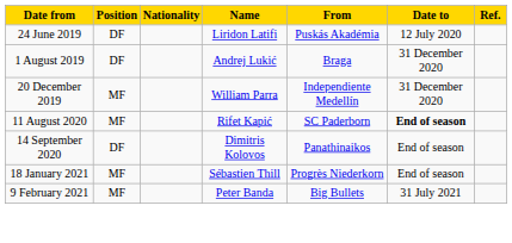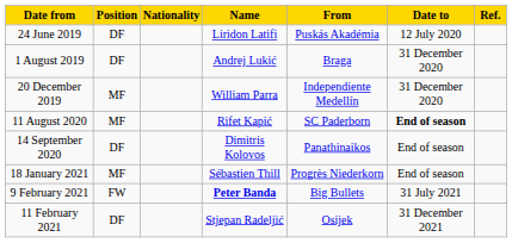 <table class="wikitable" style="text-align:center; font-size:90%; ">
 <tr>
 <th style="background:gold; color:black; width:200px;">Date from</th>
 <th style="background:gold; color:black; width:50px;">Position</th>
 <th style="background:gold; color:black; width:50px;">Nationality</th>
 <th style="background:gold; color:black; width:200px;">Name</th>
 <th style="background:gold; color:black; width:200px;">From</th>
 <th style="background:gold; color:black; width:200px;">Date to</th>
 <th style="background:gold; color:black; width:50px;">Ref.</th>
 </tr>
 <tr>
 <td>24 June 2019</td>
 <td>DF</td>
 <td></td>
 <td><a href='#'>Liridon Latifi</a></td>
 <td><a href='#'>Puskás Akadémia</a></td>
 <td>12 July 2020</td>
 <td></td>
 </tr>
 <tr>
 <td>1 August 2019</td>
 <td>DF</td>
 <td></td>
 <td><a href='#'>Andrej Lukić</a></td>
 <td><a href='#'>Braga</a></td>
 <td>31 December 2020</td>
 <td></td>
 </tr>
 <tr>
 <td>20 December 2019</td>
 <td>MF</td>
 <td></td>
 <td><a href='#'>William Parra</a></td>
 <td><a href='#'>Independiente Medellín</a></td>
 <td>31 December 2020</td>
 <td></td>
 </tr>
 <tr>
 <td>11 August 2020</td>
 <td>MF</td>
 <td></td>
 <td><a href='#'>Rifet Kapić</a></td>
 <td><a href='#'>SC Paderborn</a></td>
 <td><strong>End of season</strong></td>
 <td></td>
 </tr>
 <tr>
 <td>14 September 2020</td>
 <td>DF</td>
 <td></td>
 <td><a href='#'>Dimitris Kolovos</a></td>
 <td><a href='#'>Panathinaikos</a></td>
 <td>End of season</td>
 <td></td>
 </tr>
 <tr>
 <td>18 January 2021</td>
 <td>MF</td>
 <td></td>
 <td><a href='#'>Sébastien Thill</a></td>
 <td><a href='#'>Progrès Niederkorn</a></td>
 <td>End of season</td>
 <td></td>
 </tr>
 <tr>
 <td>9 February 2021</td>
-<td>MF</td>
+<td>FW</td>
 <td></td>
-<td><a href='#'>Peter Banda</a></td>
+<td><strong><a href='#'>Peter Banda</a></strong></td>
 <td><a href='#'>Big Bullets</a></td>
 <td>31 July 2021</td>
 <td></td>
 </tr>
+<tr>
+<td>11 February 2021</td>
+<td>DF</td>
+<td></td>
+<td><a href='#'>Stjepan Radeljić</a></td>
+<td><a href='#'>Osijek</a></td>
+<td>31 December 2021</td>
+<td></td>
+</tr>
 </table>
